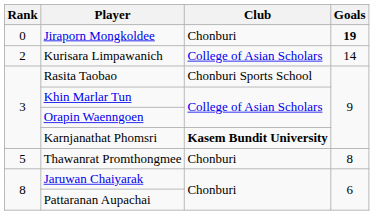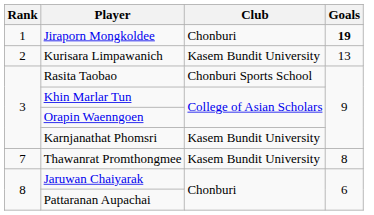 <table class="wikitable" style="text-align:center">
 <tr>
 <th>Rank</th>
 <th>Player</th>
 <th>Club</th>
 <th>Goals</th>
 </tr>
 <tr>
-<td>0</td>
+<td>1</td>
 <td align="left"> <a href='#'>Jiraporn Mongkoldee</a></td>
 <td align="left">Chonburi</td>
 <td><strong>19</strong></td>
 </tr>
 <tr>
 <td>2</td>
 <td align="left"> Kurisara Limpawanich</td>
-<td align="left"><a href='#'>College of Asian Scholars</a></td>
-<td>14</td>
+<td align="left">Kasem Bundit University</td>
+<td>13</td>
 </tr>
 <tr>
 <td rowspan="4">3</td>
 <td align="left"> Rasita Taobao</td>
 <td align="left">Chonburi Sports School</td>
 <td rowspan="4">9</td>
 </tr>
 <tr>
 <td align="left"> <a href='#'>Khin Marlar Tun</a></td>
 <td rowspan="2" align="left"><a href='#'>College of Asian Scholars</a></td>
 </tr>
 <tr>
 <td align="left"> <a href='#'>Orapin Waenngoen</a></td>
 </tr>
 <tr>
 <td align="left"> Karnjanathat Phomsri</td>
-<td align="left"><strong>Kasem Bundit University</strong></td>
+<td align="left">Kasem Bundit University</td>
 </tr>
 <tr>
-<td>5</td>
+<td>7</td>
 <td align="left"> Thawanrat Promthongmee</td>
-<td align="left">Chonburi</td>
+<td align="left">Kasem Bundit University</td>
 <td>8</td>
 </tr>
 <tr>
 <td rowspan="2">8</td>
 <td align="left"> <a href='#'>Jaruwan Chaiyarak</a></td>
 <td rowspan="2" align="left">Chonburi</td>
 <td rowspan="2">6</td>
 </tr>
 <tr>
 <td align="left"> Pattaranan Aupachai</td>
 </tr>
 </table>
